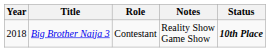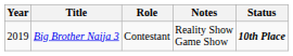 <table class="wikitable sortable">
 <tr>
 <th>Year</th>
 <th>Title</th>
 <th>Role</th>
 <th>Notes</th>
 <th>Status</th>
 </tr>
 <tr>
-<td>2018</td>
+<td>2019</td>
 <td><em><a href='#'>Big Brother Naija 3</a></em></td>
 <td>Contestant</td>
 <td>Reality Show<br>Game Show</td>
 <td><strong><em>10th Place</em></strong></td>
 </tr>
 </table>
